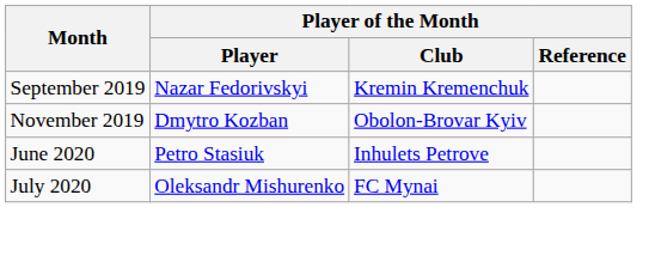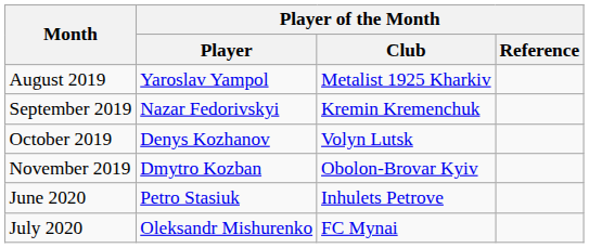 <table class="wikitable">
 <tr>
 <th rowspan="2">Month</th>
 <th colspan="3">Player of the Month</th>
 </tr>
 <tr>
 <th>Player</th>
 <th>Club</th>
 <th>Reference</th>
 </tr>
 <tr>
+<td>August 2019</td>
+<td> <a href='#'>Yaroslav Yampol</a></td>
+<td><a href='#'>Metalist 1925 Kharkiv</a></td>
+<td align=center></td>
+</tr>
+<tr>
 <td>September 2019</td>
 <td> <a href='#'>Nazar Fedorivskyi</a></td>
 <td><a href='#'>Kremin Kremenchuk</a></td>
+<td align=center></td>
+</tr>
+<tr>
+<td>October 2019</td>
+<td> <a href='#'>Denys Kozhanov</a></td>
+<td><a href='#'>Volyn Lutsk</a></td>
 <td align=center></td>
 </tr>
 <tr>
 <td>November 2019</td>
 <td> <a href='#'>Dmytro Kozban</a></td>
 <td><a href='#'>Obolon-Brovar Kyiv</a></td>
 <td align=center></td>
 </tr>
 <tr>
 <td>June 2020</td>
 <td> <a href='#'>Petro Stasiuk</a></td>
 <td><a href='#'>Inhulets Petrove</a></td>
 <td align=center></td>
 </tr>
 <tr>
 <td>July 2020</td>
 <td> <a href='#'>Oleksandr Mishurenko</a></td>
 <td><a href='#'>FC Mynai</a></td>
 <td align=center></td>
 </tr>
 </table>
